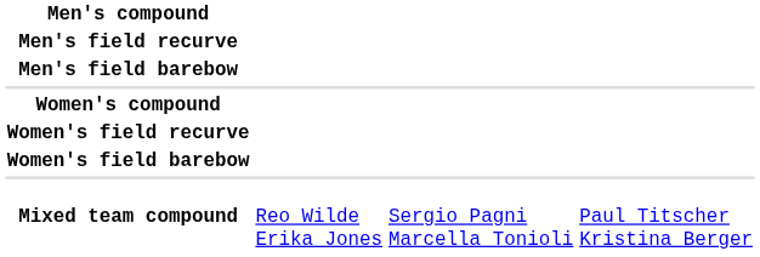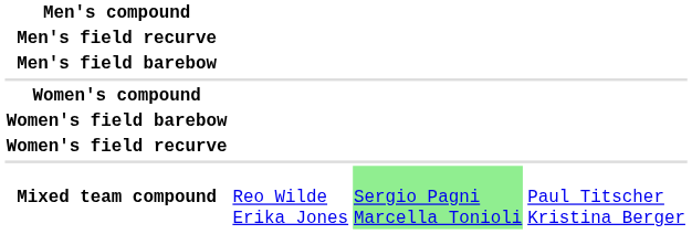 <table>
 <tr>
 <th scope="row">Men's compound</th>
 <td></td>
 <td></td>
 <td></td>
 </tr>
 <tr>
 <th scope="row">Men's field recurve</th>
 <td></td>
 <td></td>
 <td></td>
 </tr>
 <tr>
 <th scope="row">Men's field barebow</th>
 <td></td>
 <td></td>
 <td></td>
 </tr>
 <tr bgcolor=#DDDDDD>
 <td colspan=4></td>
 </tr>
 <tr>
 <th scope="row">Women's compound</th>
 <td></td>
 <td></td>
 <td></td>
 </tr>
 <tr>
-<th scope="row">Women's field recurve</th>
+<th scope="row">Women's field barebow</th>
 <td></td>
 <td></td>
 <td></td>
 </tr>
 <tr>
-<th scope="row">Women's field barebow</th>
+<th scope="row">Women's field recurve</th>
 <td></td>
 <td></td>
 <td></td>
 </tr>
 <tr bgcolor=#DDDDDD>
 <td colspan=4></td>
 </tr>
 <tr>
 <th scope="row">Mixed team compound</th>
 <td><br><a href='#'>Reo Wilde</a><br><a href='#'>Erika Jones</a></td>
-<td><br><a href='#'>Sergio Pagni</a><br><a href='#'>Marcella Tonioli</a></td>
+<td style="background: lightgreen;"><br><a href='#'>Sergio Pagni</a><br><a href='#'>Marcella Tonioli</a></td>
 <td><br><a href='#'>Paul Titscher</a><br><a href='#'>Kristina Berger</a></td>
 </tr>
 </table>
